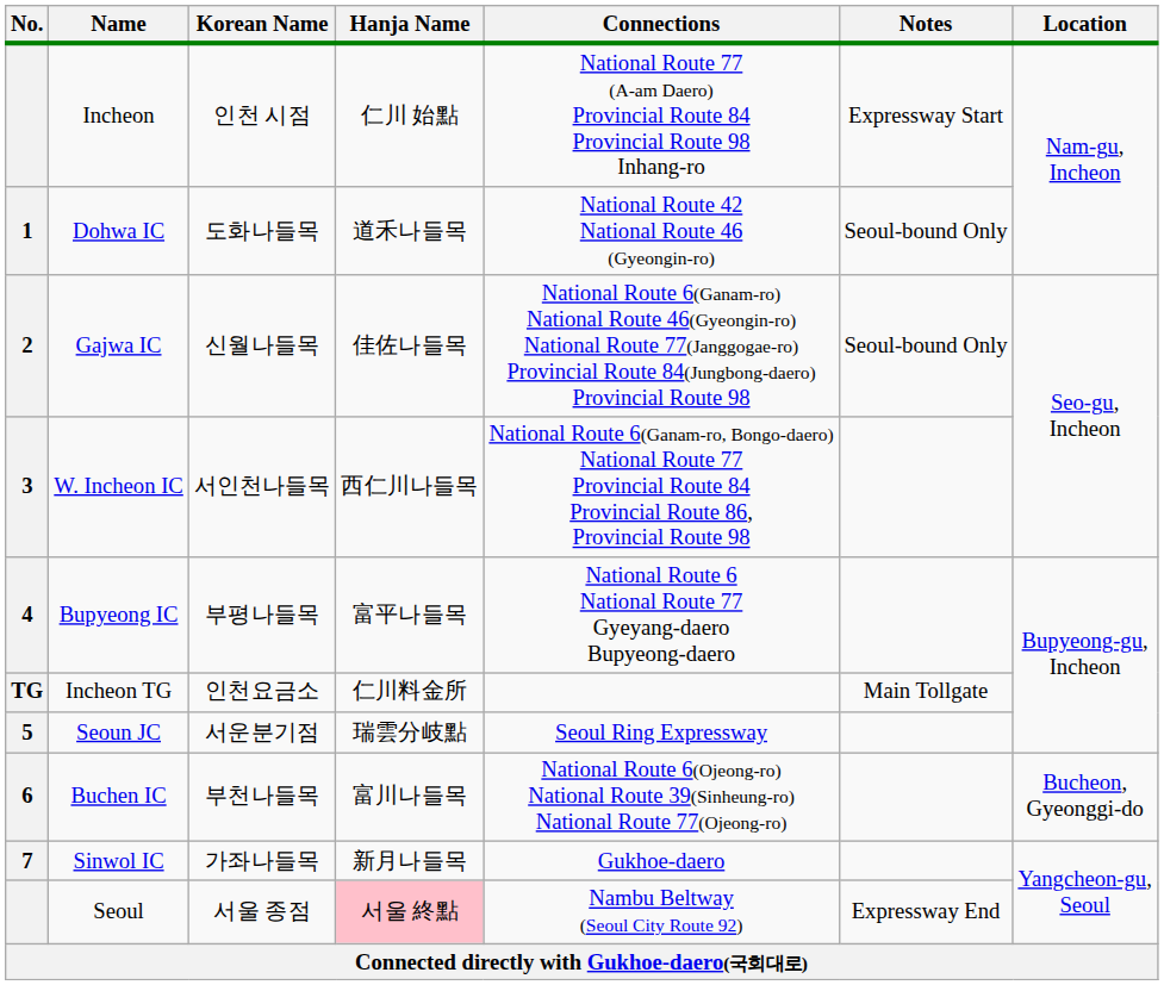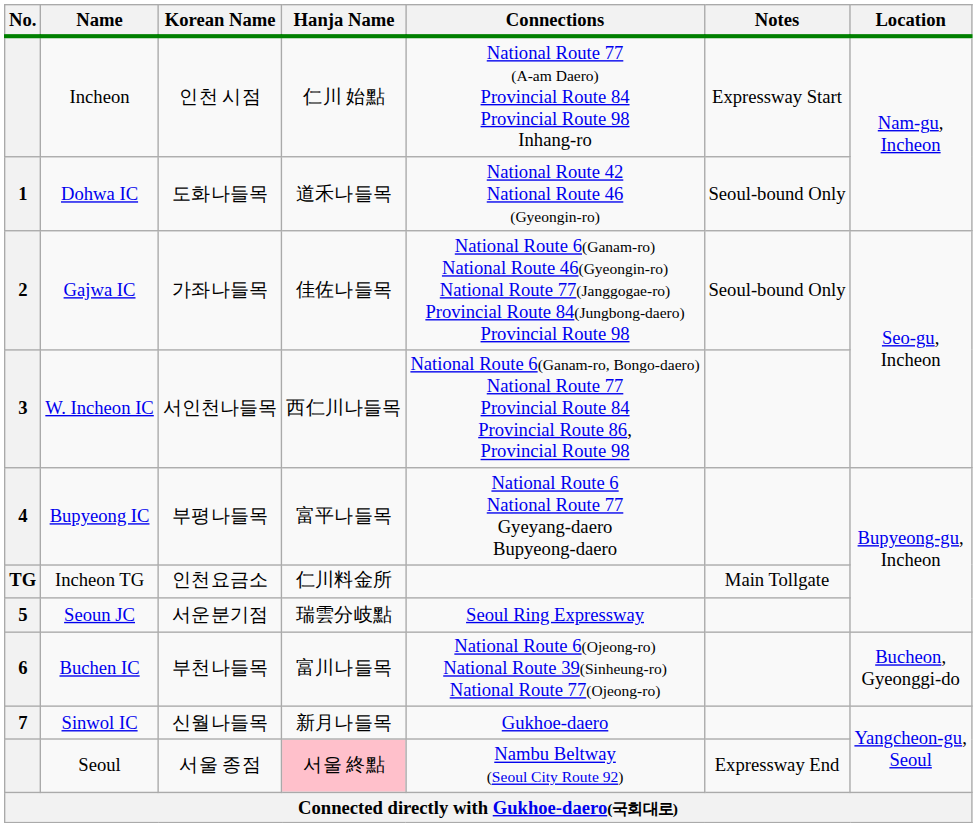 <table class="wikitable" style="font-size: 85%; text-align: center;">
 <tr style="border-bottom:solid 0.25em green;">
 <th>No.</th>
 <th>Name</th>
 <th>Korean Name</th>
 <th>Hanja Name</th>
 <th>Connections</th>
 <th>Notes</th>
 <th>Location</th>
 </tr>
 <tr>
 <th></th>
 <td>Incheon</td>
 <td>인천 시점</td>
 <td>仁川 始點</td>
 <td> <a href='#'>National Route 77</a><br><small>(A-am Daero)</small><br><a href='#'>Provincial Route 84</a><br><a href='#'>Provincial Route 98</a><br>Inhang-ro</td>
 <td>Expressway Start</td>
 <td rowspan="2"><a href='#'>Nam-gu</a>,<br><a href='#'>Incheon</a></td>
 </tr>
 <tr>
 <th>1</th>
 <td><a href='#'>Dohwa IC</a></td>
 <td>도화나들목</td>
 <td>道禾나들목</td>
 <td> <a href='#'>National Route 42</a><br> <a href='#'>National Route 46</a><br><small>(Gyeongin-ro)</small></td>
 <td>Seoul-bound Only</td>
 </tr>
 <tr>
 <th>2</th>
 <td><a href='#'>Gajwa IC</a></td>
-<td>신월나들목</td>
+<td>가좌나들목</td>
 <td>佳佐나들목</td>
 <td> <a href='#'>National Route 6</a><small>(Ganam-ro)</small><br> <a href='#'>National Route 46</a><small>(Gyeongin-ro)</small><br> <a href='#'>National Route 77</a><small>(Janggogae-ro)</small><br><a href='#'>Provincial Route 84</a><small>(Jungbong-daero)</small><br><a href='#'>Provincial Route 98</a></td>
 <td>Seoul-bound Only</td>
 <td rowspan="2"><a href='#'>Seo-gu</a>,<br>Incheon</td>
 </tr>
 <tr>
 <th>3</th>
 <td><a href='#'>W. Incheon IC</a></td>
 <td>서인천나들목</td>
 <td>西仁川나들목</td>
 <td> <a href='#'>National Route 6</a><small>(Ganam-ro, Bongo-daero)</small><br> <a href='#'>National Route 77</a><br><a href='#'>Provincial Route 84</a><br><a href='#'>Provincial Route 86</a>,<br><a href='#'>Provincial Route 98</a></td>
 <td></td>
 </tr>
 <tr>
 <th>4</th>
 <td><a href='#'>Bupyeong IC</a></td>
 <td>부평나들목</td>
 <td>富平나들목</td>
 <td> <a href='#'>National Route 6</a><br> <a href='#'>National Route 77</a><br>Gyeyang-daero<br>Bupyeong-daero</td>
 <td></td>
 <td rowspan="3"><a href='#'>Bupyeong-gu</a>,<br>Incheon</td>
 </tr>
 <tr>
 <th>TG</th>
 <td>Incheon TG</td>
 <td>인천요금소</td>
 <td>仁川料金所</td>
 <td></td>
 <td>Main Tollgate</td>
 </tr>
 <tr>
 <th>5</th>
 <td><a href='#'>Seoun JC</a></td>
 <td>서운분기점</td>
 <td>瑞雲分岐點</td>
 <td> <a href='#'>Seoul Ring Expressway</a></td>
 <td></td>
 </tr>
 <tr>
 <th>6</th>
 <td><a href='#'>Buchen IC</a></td>
 <td>부천나들목</td>
 <td>富川나들목</td>
 <td> <a href='#'>National Route 6</a><small>(Ojeong-ro)</small><br> <a href='#'>National Route 39</a><small>(Sinheung-ro)</small><br> <a href='#'>National Route 77</a><small>(Ojeong-ro)</small></td>
 <td></td>
 <td><a href='#'>Bucheon</a>,<br>Gyeonggi-do</td>
 </tr>
 <tr>
 <th>7</th>
 <td><a href='#'>Sinwol IC</a></td>
-<td>가좌나들목</td>
+<td>신월나들목</td>
 <td>新月나들목</td>
 <td> <a href='#'>Gukhoe-daero</a></td>
 <td></td>
 <td rowspan="2"><a href='#'>Yangcheon-gu</a>,<br><a href='#'>Seoul</a></td>
 </tr>
 <tr>
 <th></th>
 <td>Seoul</td>
 <td>서울 종점</td>
 <td style="background: pink;">서울 終點</td>
 <td> <a href='#'>Nambu Beltway</a><br><small>(<a href='#'>Seoul City Route 92</a>)</small></td>
 <td>Expressway End</td>
 </tr>
 <tr>
 <th colspan="7">Connected directly with  <a href='#'>Gukhoe-daero</a><small>(국회대로)</small></th>
 </tr>
 </table>
